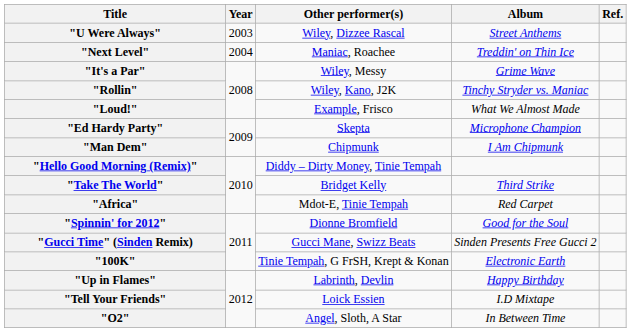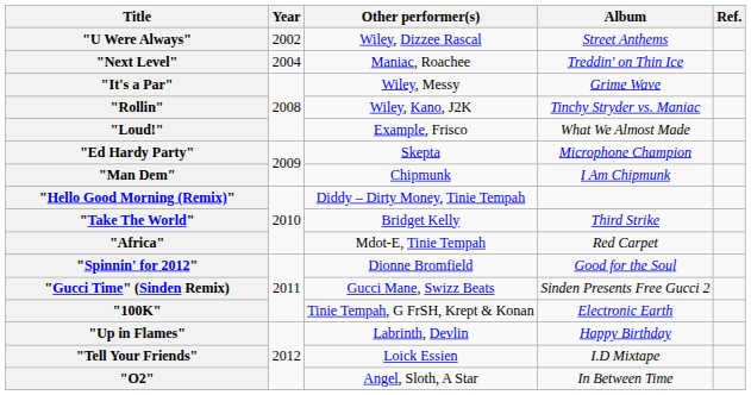 <table class="wikitable plainrowheaders" style="text-align:center;" border="1">
 <tr>
 <th scope="col" style="width:18em;">Title</th>
 <th scope="col" style="width:1em;">Year</th>
 <th scope="col">Other performer(s)</th>
 <th scope="col">Album</th>
 <th scope="col">Ref.</th>
 </tr>
 <tr>
 <th scope="row">"U Were Always"</th>
-<td>2003</td>
+<td>2002</td>
 <td><a href='#'>Wiley</a>, <a href='#'>Dizzee Rascal</a></td>
 <td><em><a href='#'>Street Anthems</a></em></td>
 <td></td>
 </tr>
 <tr>
 <th scope="row">"Next Level"</th>
 <td>2004</td>
 <td><a href='#'>Maniac</a>, Roachee</td>
 <td><em><a href='#'>Treddin' on Thin Ice</a></em></td>
 <td></td>
 </tr>
 <tr>
 <th scope="row">"It's a Par"</th>
 <td rowspan="3">2008</td>
 <td><a href='#'>Wiley</a>, Messy</td>
 <td><em><a href='#'>Grime Wave</a></em></td>
 <td></td>
 </tr>
 <tr>
 <th scope="row">"Rollin"</th>
 <td><a href='#'>Wiley</a>, <a href='#'>Kano</a>, J2K</td>
 <td><em><a href='#'>Tinchy Stryder vs. Maniac</a></em></td>
 <td></td>
 </tr>
 <tr>
 <th scope="row">"Loud!"</th>
 <td><a href='#'>Example</a>, Frisco</td>
 <td><em>What We Almost Made</em></td>
 <td></td>
 </tr>
 <tr>
 <th scope="row">"Ed Hardy Party"</th>
 <td rowspan="2">2009</td>
 <td><a href='#'>Skepta</a></td>
 <td><em><a href='#'>Microphone Champion</a></em></td>
 <td></td>
 </tr>
 <tr>
 <th scope="row">"Man Dem"</th>
 <td><a href='#'>Chipmunk</a></td>
 <td><em><a href='#'>I Am Chipmunk</a></em></td>
 <td></td>
 </tr>
 <tr>
 <th scope="row">"<a href='#'>Hello Good Morning (Remix)</a>"</th>
 <td rowspan="3">2010</td>
 <td><a href='#'>Diddy – Dirty Money</a>, <a href='#'>Tinie Tempah</a></td>
 <td></td>
 <td></td>
 </tr>
 <tr>
 <th scope="row">"<a href='#'>Take The World</a>"</th>
 <td><a href='#'>Bridget Kelly</a></td>
 <td><em><a href='#'>Third Strike</a></em></td>
 <td></td>
 </tr>
 <tr>
 <th scope="row">"Africa"</th>
 <td>Mdot-E, <a href='#'>Tinie Tempah</a></td>
 <td><em>Red Carpet</em></td>
 <td></td>
 </tr>
 <tr>
 <th scope="row">"<a href='#'>Spinnin' for 2012</a>"</th>
 <td rowspan="3">2011</td>
 <td><a href='#'>Dionne Bromfield</a></td>
 <td><em><a href='#'>Good for the Soul</a></em></td>
 <td></td>
 </tr>
 <tr>
 <th scope="row">"<a href='#'>Gucci Time</a>" (<a href='#'>Sinden</a> Remix)</th>
 <td><a href='#'>Gucci Mane</a>, <a href='#'>Swizz Beats</a></td>
 <td><em>Sinden Presents Free Gucci 2</em></td>
 <td></td>
 </tr>
 <tr>
 <th scope="row">"100K"</th>
 <td><a href='#'>Tinie Tempah</a>, G FrSH, Krept & Konan</td>
 <td><em><a href='#'>Electronic Earth</a></em></td>
 <td></td>
 </tr>
 <tr>
 <th scope="row">"Up in Flames"</th>
 <td rowspan="3">2012</td>
 <td><a href='#'>Labrinth</a>, <a href='#'>Devlin</a></td>
 <td><em><a href='#'>Happy Birthday</a></em></td>
 <td></td>
 </tr>
 <tr>
 <th scope="row">"Tell Your Friends"</th>
 <td><a href='#'>Loick Essien</a></td>
 <td><em>I.D Mixtape</em></td>
 <td></td>
 </tr>
 <tr>
 <th scope="row">"O2"</th>
 <td><a href='#'>Angel</a>, Sloth, A Star</td>
 <td><em>In Between Time</em></td>
 <td></td>
 </tr>
 </table>
